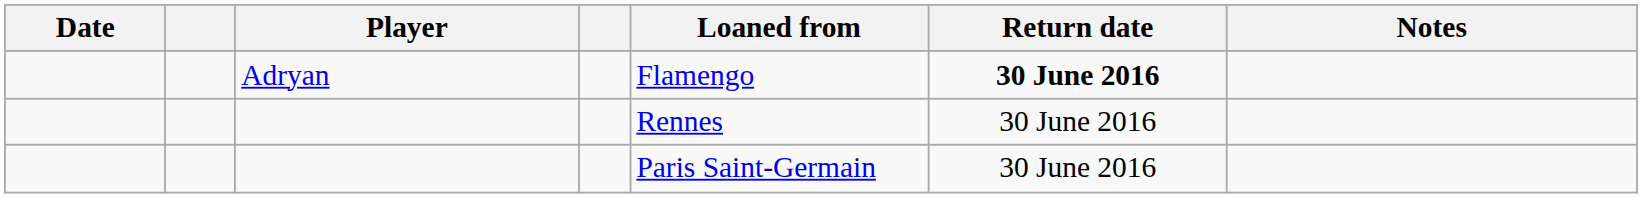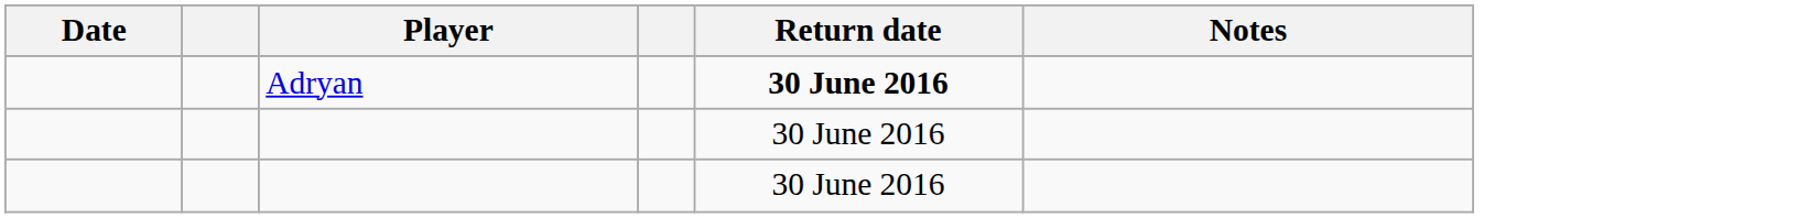 <table class="wikitable sortable">
 <tr>
 <th style="width:80px;">Date</th>
 <th style="width:30px;"></th>
 <th style="width:180px;">Player</th>
 <th style="width:20px;"></th>
-<th style="width:155px;">Loaned from</th>
 <th style="width:155px;" class="unsortable">Return date</th>
 <th style="width:215px;" class="unsortable">Notes</th>
 </tr>
 <tr>
 <td></td>
 <td align=center></td>
 <td> <a href='#'>Adryan</a></td>
 <td></td>
-<td> <a href='#'>Flamengo</a></td>
 <td align=center><strong>30 June 2016</strong></td>
 <td align=center></td>
 </tr>
 <tr>
 <td></td>
 <td align=center></td>
 <td> </td>
 <td></td>
-<td> <a href='#'>Rennes</a></td>
 <td align=center>30 June 2016</td>
 <td align=center></td>
 </tr>
 <tr>
 <td></td>
 <td align=center></td>
 <td> </td>
 <td></td>
-<td> <a href='#'>Paris Saint-Germain</a></td>
 <td align=center>30 June 2016</td>
 <td align=center></td>
 </tr>
 </table>
